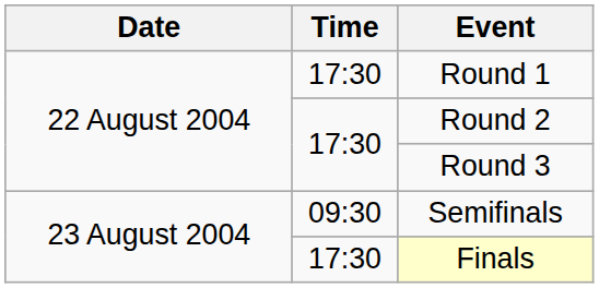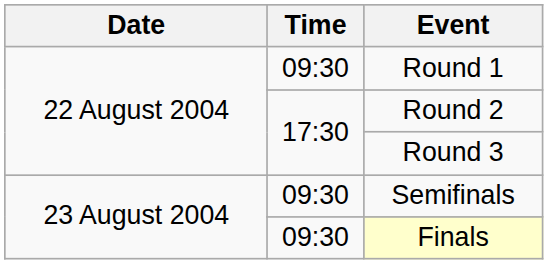 <table class = "wikitable" style="text-align:center;">
 <tr>
 <th width=150>Date</th>
 <th width=50>Time</th>
 <th width=100>Event</th>
 </tr>
 <tr>
 <td rowspan=3>22 August 2004</td>
-<td>17:30</td>
+<td>09:30</td>
 <td>Round 1</td>
 </tr>
 <tr>
 <td rowspan=2>17:30</td>
 <td>Round 2</td>
 </tr>
 <tr>
 <td>Round 3</td>
 </tr>
 <tr>
 <td rowspan=2>23 August 2004</td>
 <td>09:30</td>
 <td>Semifinals</td>
 </tr>
 <tr>
-<td>17:30</td>
+<td>09:30</td>
 <td bgcolor=ffffcc>Finals</td>
 </tr>
 </table>
